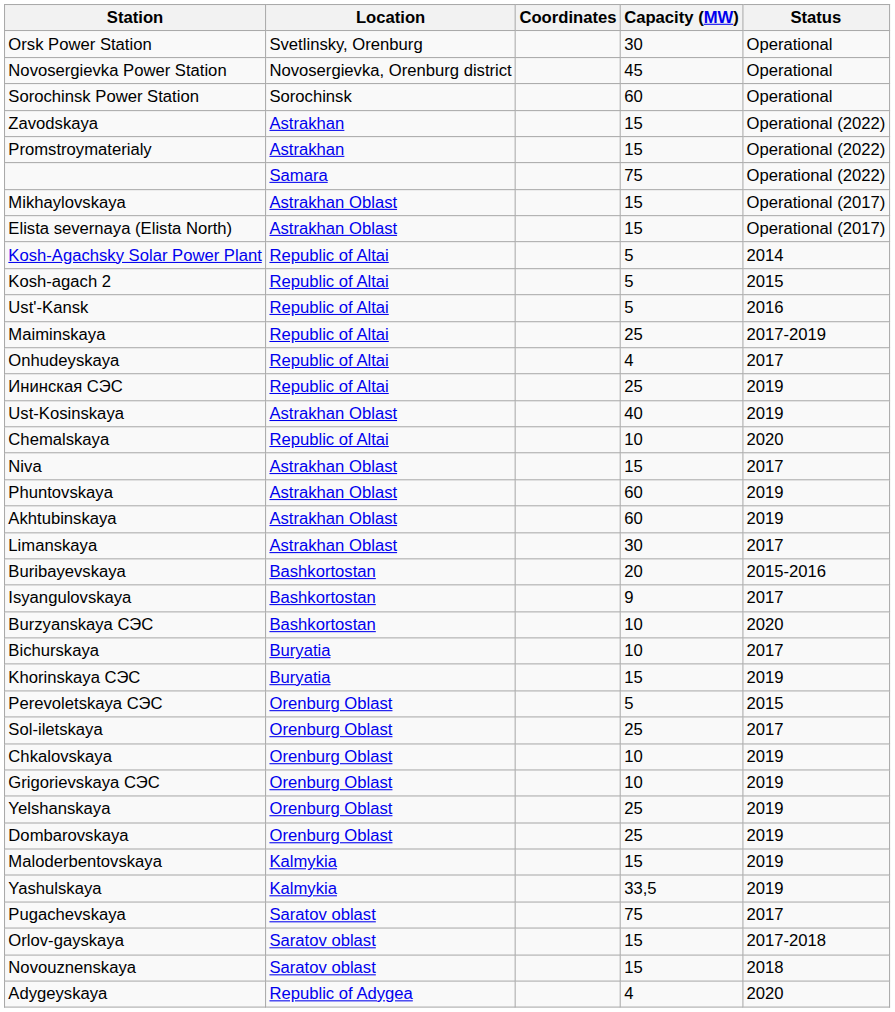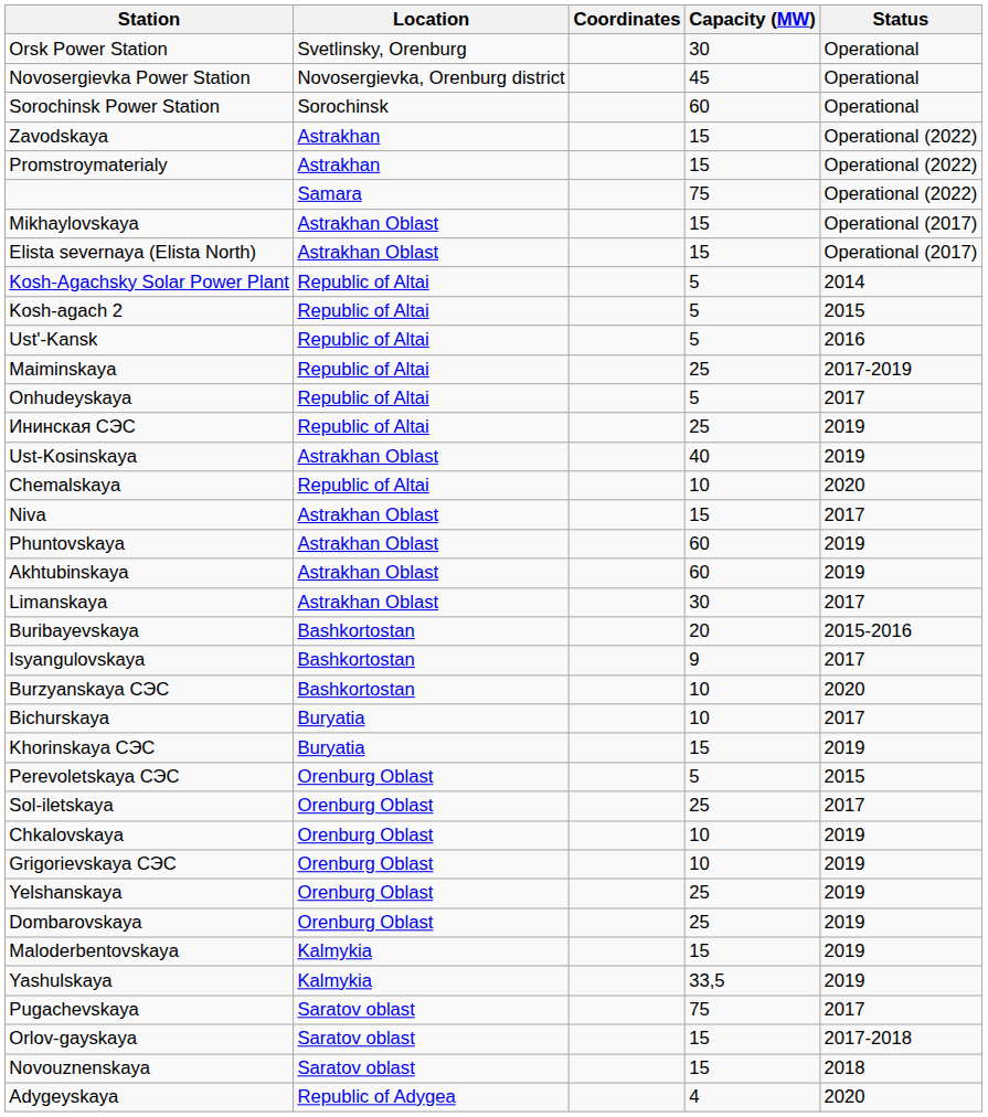 <table class="wikitable sortable">
 <tr>
 <th>Station</th>
 <th>Location</th>
 <th>Coordinates</th>
 <th>Capacity (<a href='#'>MW</a>)</th>
 <th>Status</th>
 </tr>
 <tr>
 <td>Orsk Power Station</td>
 <td>Svetlinsky, Orenburg</td>
 <td></td>
 <td>30</td>
 <td>Operational</td>
 </tr>
 <tr>
 <td>Novosergievka Power Station</td>
 <td>Novosergievka, Orenburg district</td>
 <td></td>
 <td>45</td>
 <td>Operational</td>
 </tr>
 <tr>
 <td>Sorochinsk Power Station</td>
 <td>Sorochinsk</td>
 <td></td>
 <td>60</td>
 <td>Operational</td>
 </tr>
 <tr>
 <td>Zavodskaya</td>
 <td><a href='#'>Astrakhan</a></td>
 <td></td>
 <td>15</td>
 <td>Operational (2022)</td>
 </tr>
 <tr>
 <td>Promstroymaterialy</td>
 <td><a href='#'>Astrakhan</a></td>
 <td></td>
 <td>15</td>
 <td>Operational (2022)</td>
 </tr>
 <tr>
 <td></td>
 <td><a href='#'>Samara</a></td>
 <td></td>
 <td>75</td>
 <td>Operational (2022)</td>
 </tr>
 <tr>
 <td>Mikhaylovskaya</td>
 <td><a href='#'>Astrakhan Oblast</a></td>
 <td></td>
 <td>15</td>
 <td>Operational (2017)</td>
 </tr>
 <tr>
 <td>Elista severnaya (Elista North)</td>
 <td><a href='#'>Astrakhan Oblast</a></td>
 <td></td>
 <td>15</td>
 <td>Operational (2017)</td>
 </tr>
 <tr>
 <td><a href='#'>Kosh-Agachsky Solar Power Plant</a></td>
 <td><a href='#'>Republic of Altai</a></td>
 <td></td>
 <td>5</td>
 <td>2014</td>
 </tr>
 <tr>
 <td>Kosh-agach 2</td>
 <td><a href='#'>Republic of Altai</a></td>
 <td></td>
 <td>5</td>
 <td>2015</td>
 </tr>
 <tr>
 <td>Ust'-Kansk</td>
 <td><a href='#'>Republic of Altai</a></td>
 <td></td>
 <td>5</td>
 <td>2016</td>
 </tr>
 <tr>
 <td>Maiminskaya</td>
 <td><a href='#'>Republic of Altai</a></td>
 <td></td>
 <td>25</td>
 <td>2017-2019</td>
 </tr>
 <tr>
 <td>Onhudeyskaya</td>
 <td><a href='#'>Republic of Altai</a></td>
 <td></td>
-<td>4</td>
+<td>5</td>
 <td>2017</td>
 </tr>
 <tr>
 <td>Ининская СЭС</td>
 <td><a href='#'>Republic of Altai</a></td>
 <td></td>
 <td>25</td>
 <td>2019</td>
 </tr>
 <tr>
 <td>Ust-Kosinskaya</td>
 <td><a href='#'>Astrakhan Oblast</a></td>
 <td></td>
 <td>40</td>
 <td>2019</td>
 </tr>
 <tr>
 <td>Chemalskaya</td>
 <td><a href='#'>Republic of Altai</a></td>
 <td></td>
 <td>10</td>
 <td>2020</td>
 </tr>
 <tr>
 <td>Niva</td>
 <td><a href='#'>Astrakhan Oblast</a></td>
 <td></td>
 <td>15</td>
 <td>2017</td>
 </tr>
 <tr>
 <td>Phuntovskaya</td>
 <td><a href='#'>Astrakhan Oblast</a></td>
 <td></td>
 <td>60</td>
 <td>2019</td>
 </tr>
 <tr>
 <td>Akhtubinskaya</td>
 <td><a href='#'>Astrakhan Oblast</a></td>
 <td></td>
 <td>60</td>
 <td>2019</td>
 </tr>
 <tr>
 <td>Limanskaya</td>
 <td><a href='#'>Astrakhan Oblast</a></td>
 <td></td>
 <td>30</td>
 <td>2017</td>
 </tr>
 <tr>
 <td>Buribayevskaya</td>
 <td><a href='#'>Bashkortostan</a></td>
 <td></td>
 <td>20</td>
 <td>2015-2016</td>
 </tr>
 <tr>
 <td>Isyangulovskaya</td>
 <td><a href='#'>Bashkortostan</a></td>
 <td></td>
 <td>9</td>
 <td>2017</td>
 </tr>
 <tr>
 <td>Burzyanskaya СЭС</td>
 <td><a href='#'>Bashkortostan</a></td>
 <td></td>
 <td>10</td>
 <td>2020</td>
 </tr>
 <tr>
 <td>Bichurskaya</td>
 <td><a href='#'>Buryatia</a></td>
 <td></td>
 <td>10</td>
 <td>2017</td>
 </tr>
 <tr>
 <td>Khorinskaya СЭС</td>
 <td><a href='#'>Buryatia</a></td>
 <td></td>
 <td>15</td>
 <td>2019</td>
 </tr>
 <tr>
 <td>Perevoletskaya СЭС</td>
 <td><a href='#'>Orenburg Oblast</a></td>
 <td></td>
 <td>5</td>
 <td>2015</td>
 </tr>
 <tr>
 <td>Sol-iletskaya</td>
 <td><a href='#'>Orenburg Oblast</a></td>
 <td></td>
 <td>25</td>
 <td>2017</td>
 </tr>
 <tr>
 <td>Chkalovskaya</td>
 <td><a href='#'>Orenburg Oblast</a></td>
 <td></td>
 <td>10</td>
 <td>2019</td>
 </tr>
 <tr>
 <td>Grigorievskaya СЭС</td>
 <td><a href='#'>Orenburg Oblast</a></td>
 <td></td>
 <td>10</td>
 <td>2019</td>
 </tr>
 <tr>
 <td>Yelshanskaya</td>
 <td><a href='#'>Orenburg Oblast</a></td>
 <td></td>
 <td>25</td>
 <td>2019</td>
 </tr>
 <tr>
 <td>Dombarovskaya</td>
 <td><a href='#'>Orenburg Oblast</a></td>
 <td></td>
 <td>25</td>
 <td>2019</td>
 </tr>
 <tr>
 <td>Maloderbentovskaya</td>
 <td><a href='#'>Kalmykia</a></td>
 <td></td>
 <td>15</td>
 <td>2019</td>
 </tr>
 <tr>
 <td>Yashulskaya</td>
 <td><a href='#'>Kalmykia</a></td>
 <td></td>
 <td>33,5</td>
 <td>2019</td>
 </tr>
 <tr>
 <td>Pugachevskaya</td>
 <td><a href='#'>Saratov oblast</a></td>
 <td></td>
 <td>75</td>
 <td>2017</td>
 </tr>
 <tr>
 <td>Orlov-gayskaya</td>
 <td><a href='#'>Saratov oblast</a></td>
 <td></td>
 <td>15</td>
 <td>2017-2018</td>
 </tr>
 <tr>
 <td>Novouznenskaya</td>
 <td><a href='#'>Saratov oblast</a></td>
 <td></td>
 <td>15</td>
 <td>2018</td>
 </tr>
 <tr>
 <td>Adygeyskaya</td>
 <td><a href='#'>Republic of Adygea</a></td>
 <td></td>
 <td>4</td>
 <td>2020</td>
 </tr>
 </table>
